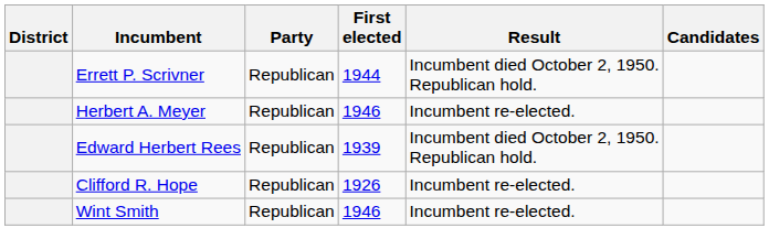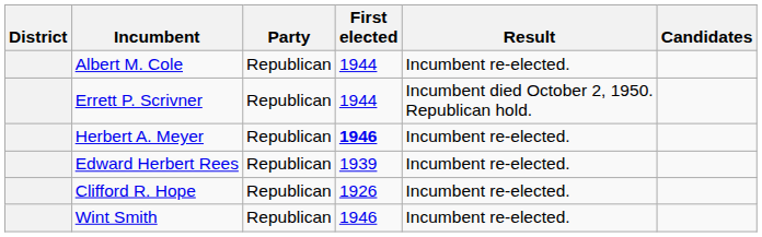 <table class=wikitable>
 <tr valign=bottom>
 <th>District</th>
 <th>Incumbent</th>
 <th>Party</th>
 <th>First<br>elected</th>
 <th>Result</th>
 <th>Candidates</th>
+</tr>
+<tr>
+<th></th>
+<td><a href='#'>Albert M. Cole</a></td>
+<td>Republican</td>
+<td><a href='#'>1944</a></td>
+<td>Incumbent re-elected.</td>
+<td nowrap></td>
 </tr>
 <tr>
 <th></th>
 <td><a href='#'>Errett P. Scrivner</a></td>
 <td>Republican</td>
 <td><a href='#'>1944</a></td>
 <td>Incumbent died October 2, 1950.<br>Republican hold.</td>
 <td nowrap></td>
 </tr>
 <tr>
 <th></th>
 <td><a href='#'>Herbert A. Meyer</a></td>
 <td>Republican</td>
-<td><a href='#'>1946</a></td>
+<td><strong><a href='#'>1946</a></strong></td>
 <td>Incumbent re-elected.</td>
 <td nowrap></td>
 </tr>
 <tr>
 <th></th>
 <td><a href='#'>Edward Herbert Rees</a></td>
 <td>Republican</td>
 <td><a href='#'>1939</a></td>
-<td>Incumbent died October 2, 1950.<br>Republican hold.</td>
+<td>Incumbent re-elected.</td>
 <td nowrap></td>
 </tr>
 <tr>
 <th></th>
 <td><a href='#'>Clifford R. Hope</a></td>
 <td>Republican</td>
 <td><a href='#'>1926</a></td>
 <td>Incumbent re-elected.</td>
 <td nowrap></td>
 </tr>
 <tr>
 <th></th>
 <td><a href='#'>Wint Smith</a></td>
 <td>Republican</td>
 <td><a href='#'>1946</a></td>
 <td>Incumbent re-elected.</td>
 <td nowrap></td>
 </tr>
 </table>
